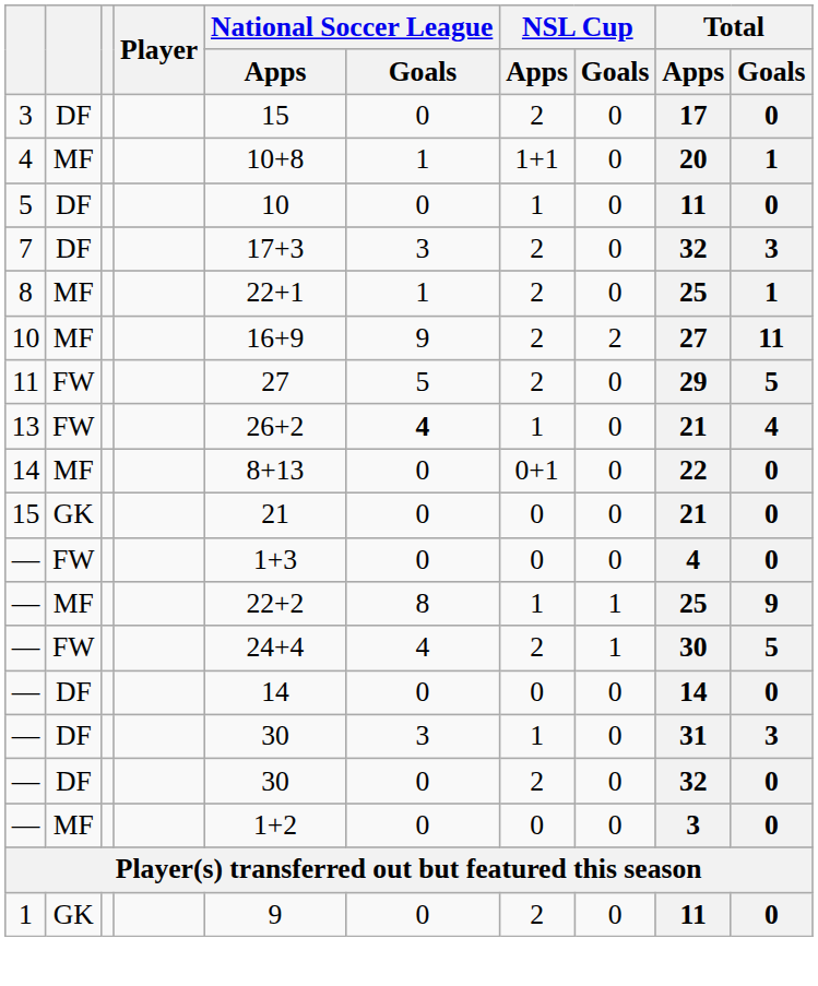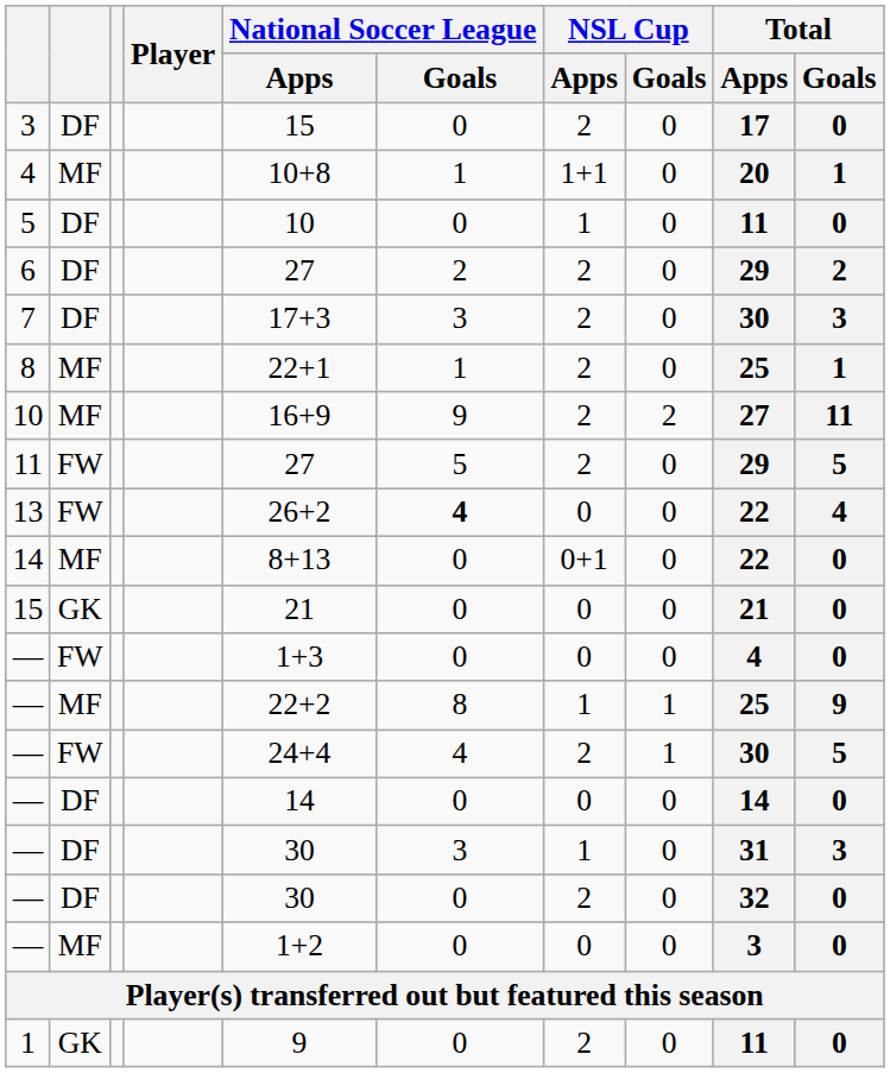 <table class="wikitable sortable" style="text-align:center">
 <tr>
 <th rowspan="2"></th>
 <th rowspan="2"></th>
 <th rowspan="2"></th>
 <th rowspan="2">Player</th>
 <th colspan="2"><a href='#'>National Soccer League</a></th>
 <th colspan="2"><a href='#'>NSL Cup</a></th>
 <th colspan="2">Total</th>
 </tr>
 <tr>
 <th>Apps</th>
 <th>Goals</th>
 <th>Apps</th>
 <th>Goals</th>
 <th>Apps</th>
 <th>Goals</th>
 </tr>
 <tr>
 <td>3</td>
 <td>DF</td>
 <td></td>
 <td align="left"><br></td>
 <td>15</td>
 <td>0<br></td>
 <td>2</td>
 <td>0<br></td>
 <th>17</th>
 <th>0</th>
 </tr>
 <tr>
 <td>4</td>
 <td>MF</td>
 <td></td>
 <td align="left"><br></td>
 <td>10+8</td>
 <td>1<br></td>
 <td>1+1</td>
 <td>0<br></td>
 <th>20</th>
 <th>1</th>
 </tr>
 <tr>
 <td>5</td>
 <td>DF</td>
 <td></td>
 <td align="left"><br></td>
 <td>10</td>
 <td>0<br></td>
 <td>1</td>
 <td>0<br></td>
 <th>11</th>
 <th>0</th>
 </tr>
 <tr>
+<td>6</td>
+<td>DF</td>
+<td></td>
+<td align="left"><br></td>
+<td>27</td>
+<td>2<br></td>
+<td>2</td>
+<td>0<br></td>
+<th>29</th>
+<th>2</th>
+</tr>
+<tr>
 <td>7</td>
 <td>DF</td>
 <td></td>
 <td align="left"><br></td>
 <td>17+3</td>
 <td>3<br></td>
 <td>2</td>
 <td>0<br></td>
-<th>32</th>
+<th>30</th>
 <th>3</th>
 </tr>
 <tr>
 <td>8</td>
 <td>MF</td>
 <td></td>
 <td align="left"><br></td>
 <td>22+1</td>
 <td>1<br></td>
 <td>2</td>
 <td>0<br></td>
 <th>25</th>
 <th>1</th>
 </tr>
 <tr>
 <td>10</td>
 <td>MF</td>
 <td></td>
 <td align="left"><br></td>
 <td>16+9</td>
 <td>9<br></td>
 <td>2</td>
 <td>2<br></td>
 <th>27</th>
 <th>11</th>
 </tr>
 <tr>
 <td>11</td>
 <td>FW</td>
 <td></td>
 <td align="left"><br></td>
 <td>27</td>
 <td>5<br></td>
 <td>2</td>
 <td>0<br></td>
 <th>29</th>
 <th>5</th>
 </tr>
 <tr>
 <td>13</td>
 <td>FW</td>
 <td></td>
 <td align="left"><br></td>
 <td>26+2</td>
 <td><strong>4<br></strong></td>
-<td>1</td>
+<td>0</td>
 <td>0<br></td>
-<th>21</th>
+<th>22</th>
 <th>4</th>
 </tr>
 <tr>
 <td>14</td>
 <td>MF</td>
 <td></td>
 <td align="left"><br></td>
 <td>8+13</td>
 <td>0<br></td>
 <td>0+1</td>
 <td>0<br></td>
 <th>22</th>
 <th>0</th>
 </tr>
 <tr>
 <td>15</td>
 <td>GK</td>
 <td></td>
 <td align="left"><br></td>
 <td>21</td>
 <td>0<br></td>
 <td>0</td>
 <td>0<br></td>
 <th>21</th>
 <th>0</th>
 </tr>
 <tr>
 <td>—</td>
 <td>FW</td>
 <td></td>
 <td align="left"><br></td>
 <td>1+3</td>
 <td>0<br></td>
 <td>0</td>
 <td>0<br></td>
 <th>4</th>
 <th>0</th>
 </tr>
 <tr>
 <td>—</td>
 <td>MF</td>
 <td></td>
 <td align="left"><br></td>
 <td>22+2</td>
 <td>8<br></td>
 <td>1</td>
 <td>1<br></td>
 <th>25</th>
 <th>9</th>
 </tr>
 <tr>
 <td>—</td>
 <td>FW</td>
 <td></td>
 <td align="left"><br></td>
 <td>24+4</td>
 <td>4<br></td>
 <td>2</td>
 <td>1<br></td>
 <th>30</th>
 <th>5</th>
 </tr>
 <tr>
 <td>—</td>
 <td>DF</td>
 <td></td>
 <td align="left"><br></td>
 <td>14</td>
 <td>0<br></td>
 <td>0</td>
 <td>0<br></td>
 <th>14</th>
 <th>0</th>
 </tr>
 <tr>
 <td>—</td>
 <td>DF</td>
 <td></td>
 <td align="left"><br></td>
 <td>30</td>
 <td>3<br></td>
 <td>1</td>
 <td>0<br></td>
 <th>31</th>
 <th>3</th>
 </tr>
 <tr>
 <td>—</td>
 <td>DF</td>
 <td></td>
 <td align="left"><br></td>
 <td>30</td>
 <td>0<br></td>
 <td>2</td>
 <td>0<br></td>
 <th>32</th>
 <th>0</th>
 </tr>
 <tr>
 <td>—</td>
 <td>MF</td>
 <td></td>
 <td align="left"><br></td>
 <td>1+2</td>
 <td>0<br></td>
 <td>0</td>
 <td>0<br></td>
 <th>3</th>
 <th>0</th>
 </tr>
 <tr>
 <th colspan="10">Player(s) transferred out but featured this season</th>
 </tr>
 <tr>
 <td>1</td>
 <td>GK</td>
 <td></td>
 <td align="left"><br></td>
 <td>9</td>
 <td>0<br></td>
 <td>2</td>
 <td>0<br></td>
 <th>11</th>
 <th>0</th>
 </tr>
 </table>
